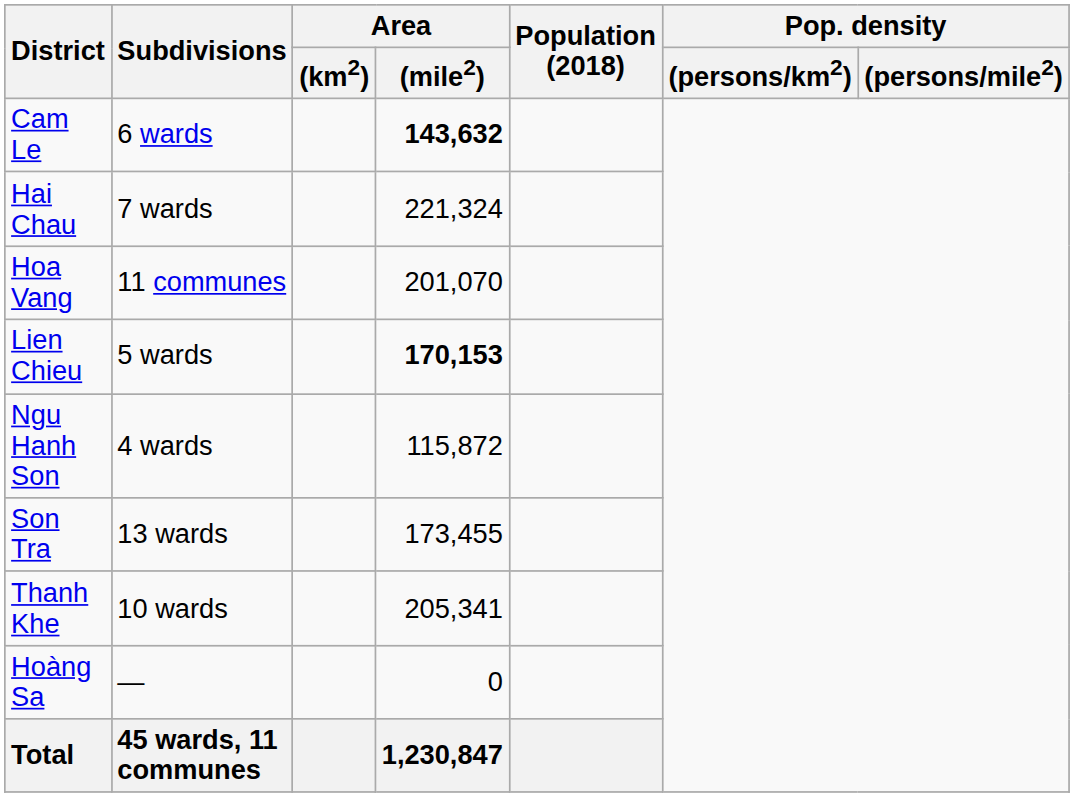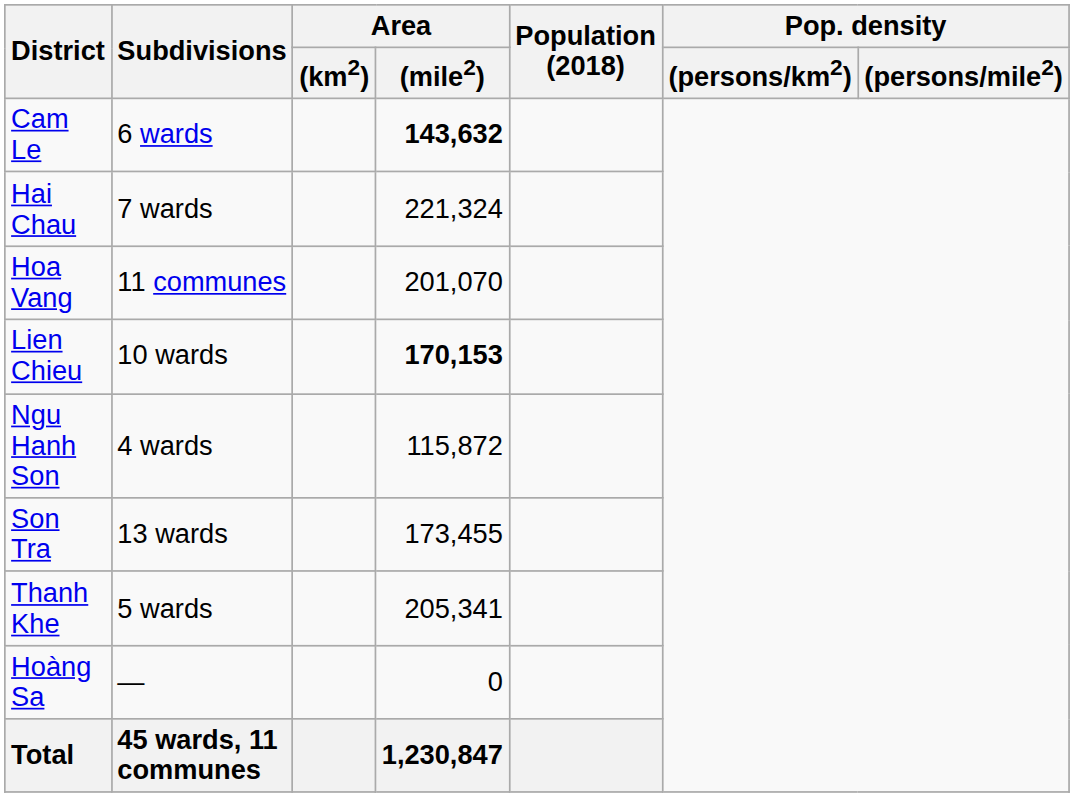 <table class="wikitable">
 <tr>
 <th rowspan="2">District</th>
 <th rowspan="2">Subdivisions</th>
 <th colspan="2">Area</th>
 <th rowspan="2">Population (2018)</th>
 <th colspan="2">Pop. density</th>
 </tr>
 <tr>
 <th>(km<sup>2</sup>)</th>
 <th>(mile<sup>2</sup>)</th>
 <th>(persons/km<sup>2</sup>)</th>
 <th>(persons/mile<sup>2</sup>)</th>
 </tr>
 <tr>
 <td><a href='#'>Cam Le</a></td>
 <td>6 <a href='#'>wards</a></td>
 <td></td>
 <td align="right"><strong>143,632</strong></td>
 <td></td>
 </tr>
 <tr>
 <td><a href='#'>Hai Chau</a></td>
 <td>7 wards</td>
 <td></td>
 <td align="right">221,324</td>
 <td></td>
 </tr>
 <tr>
 <td><a href='#'>Hoa Vang</a></td>
 <td>11 <a href='#'>communes</a></td>
 <td></td>
 <td align="right">201,070</td>
 <td></td>
 </tr>
 <tr>
 <td><a href='#'>Lien Chieu</a></td>
-<td>5 wards</td>
+<td>10 wards</td>
 <td></td>
 <td align="right"><strong>170,153</strong></td>
 <td></td>
 </tr>
 <tr>
 <td><a href='#'>Ngu Hanh Son</a></td>
 <td>4 wards</td>
 <td></td>
 <td align="right">115,872</td>
 <td></td>
 </tr>
 <tr>
 <td><a href='#'>Son Tra</a></td>
 <td>13 wards</td>
 <td></td>
 <td align="right">173,455</td>
 <td></td>
 </tr>
 <tr>
 <td><a href='#'>Thanh Khe</a></td>
-<td>10 wards</td>
+<td>5 wards</td>
 <td></td>
 <td align="right">205,341</td>
 <td></td>
 </tr>
 <tr>
 <td><a href='#'>Hoàng Sa</a></td>
 <td>—</td>
 <td></td>
 <td align="right">0</td>
 <td></td>
 </tr>
 <tr class="sortbottom" style="font-weight:bold; background: #f2f2f2">
 <td><strong>Total</strong></td>
 <td>45 wards, 11 communes</td>
 <td></td>
 <td align="right">1,230,847</td>
 <td></td>
 </tr>
 </table>
